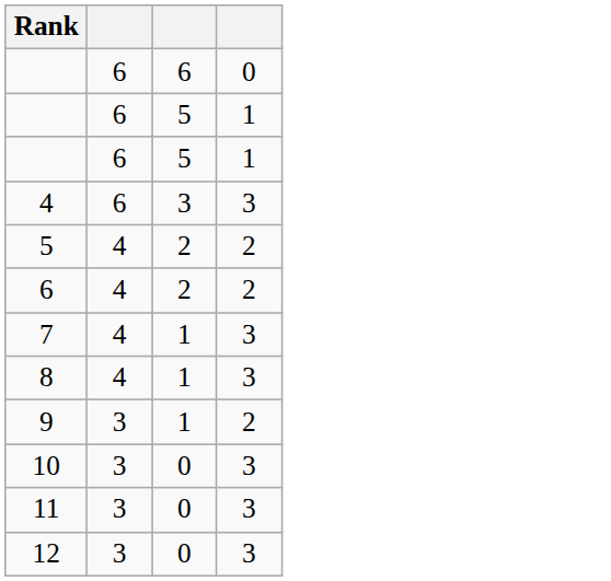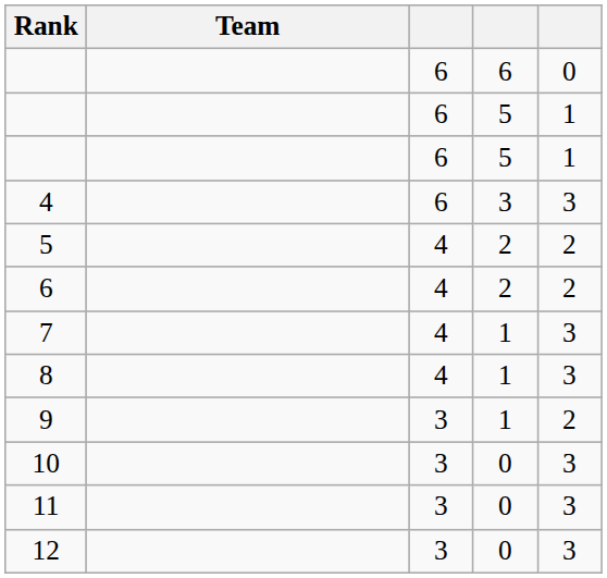 <table class="wikitable" style="text-align: center;">
 <tr>
 <th width=40>Rank</th>
+<th width=180>Team</th>
 <th width=30></th>
 <th width=30></th>
 <th width=30></th>
 </tr>
 <tr>
 <td></td>
+<td align=left></td>
 <td>6</td>
 <td>6</td>
 <td>0</td>
 </tr>
 <tr>
 <td></td>
+<td align=left></td>
 <td>6</td>
 <td>5</td>
 <td>1</td>
 </tr>
 <tr>
 <td></td>
+<td align=left></td>
 <td>6</td>
 <td>5</td>
 <td>1</td>
 </tr>
 <tr>
 <td>4</td>
+<td align=left></td>
 <td>6</td>
 <td>3</td>
 <td>3</td>
 </tr>
 <tr>
 <td>5</td>
+<td align=left></td>
 <td>4</td>
 <td>2</td>
 <td>2</td>
 </tr>
 <tr>
 <td>6</td>
+<td align=left></td>
 <td>4</td>
 <td>2</td>
 <td>2</td>
 </tr>
 <tr>
 <td>7</td>
+<td align=left></td>
 <td>4</td>
 <td>1</td>
 <td>3</td>
 </tr>
 <tr>
 <td>8</td>
+<td align=left></td>
 <td>4</td>
 <td>1</td>
 <td>3</td>
 </tr>
 <tr>
 <td>9</td>
+<td align=left></td>
 <td>3</td>
 <td>1</td>
 <td>2</td>
 </tr>
 <tr>
 <td>10</td>
+<td align=left></td>
 <td>3</td>
 <td>0</td>
 <td>3</td>
 </tr>
 <tr>
 <td>11</td>
+<td align=left></td>
 <td>3</td>
 <td>0</td>
 <td>3</td>
 </tr>
 <tr>
 <td>12</td>
+<td align=left></td>
 <td>3</td>
 <td>0</td>
 <td>3</td>
 </tr>
 </table>
